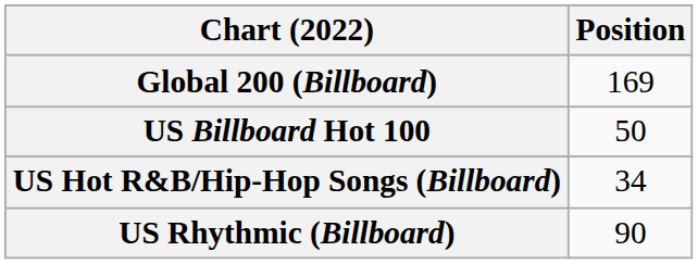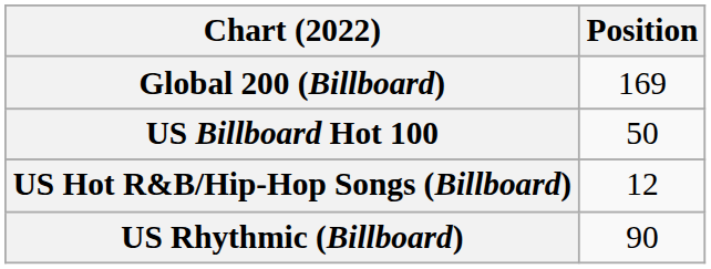 <table class="wikitable sortable plainrowheaders" style="text-align:center">
 <tr>
 <th scope="col">Chart (2022)</th>
 <th scope="col">Position</th>
 </tr>
 <tr>
 <th scope="row">Global 200 (<em>Billboard</em>)</th>
 <td>169</td>
 </tr>
 <tr>
 <th scope="row">US <em>Billboard</em> Hot 100</th>
 <td>50</td>
 </tr>
 <tr>
 <th scope="row">US Hot R&B/Hip-Hop Songs (<em>Billboard</em>)</th>
-<td>34</td>
+<td>12</td>
 </tr>
 <tr>
 <th scope="row">US Rhythmic (<em>Billboard</em>)</th>
 <td>90</td>
 </tr>
 </table>
